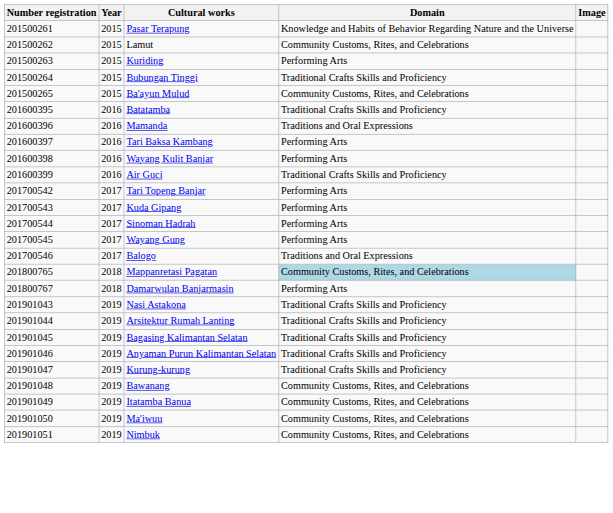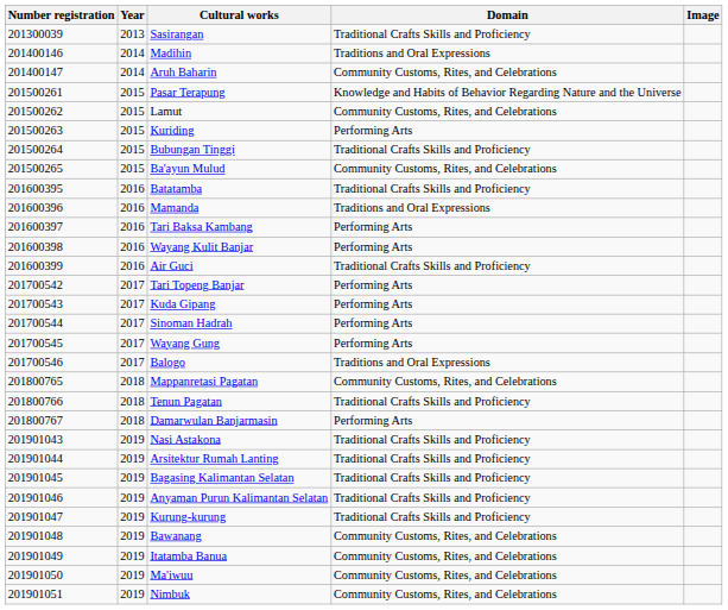 <table class = "wikitable sortable">
 <tr>
 <th>Number registration</th>
 <th>Year</th>
 <th>Cultural works</th>
 <th>Domain</th>
 <th>Image</th>
+</tr>
+<tr>
+<td>201300039</td>
+<td>2013</td>
+<td><a href='#'>Sasirangan</a></td>
+<td>Traditional Crafts Skills and Proficiency</td>
+<td></td>
+</tr>
+<tr>
+<td>201400146</td>
+<td>2014</td>
+<td><a href='#'>Madihin</a></td>
+<td>Traditions and Oral Expressions</td>
+<td></td>
+</tr>
+<tr>
+<td>201400147</td>
+<td>2014</td>
+<td><a href='#'>Aruh Baharin</a></td>
+<td>Community Customs, Rites, and Celebrations</td>
+<td></td>
 </tr>
 <tr>
 <td>201500261</td>
 <td>2015</td>
 <td><a href='#'>Pasar Terapung</a></td>
 <td>Knowledge and Habits of Behavior Regarding Nature and the Universe</td>
 <td></td>
 </tr>
 <tr>
 <td>201500262</td>
 <td>2015</td>
 <td>Lamut</td>
 <td>Community Customs, Rites, and Celebrations</td>
 <td></td>
 </tr>
 <tr>
 <td>201500263</td>
 <td>2015</td>
 <td><a href='#'>Kuriding</a></td>
 <td>Performing Arts</td>
 <td></td>
 </tr>
 <tr>
 <td>201500264</td>
 <td>2015</td>
 <td><a href='#'>Bubungan Tinggi</a></td>
 <td>Traditional Crafts Skills and Proficiency</td>
 <td></td>
 </tr>
 <tr>
 <td>201500265</td>
 <td>2015</td>
 <td><a href='#'>Ba'ayun Mulud</a></td>
 <td>Community Customs, Rites, and Celebrations</td>
 <td></td>
 </tr>
 <tr>
 <td>201600395</td>
 <td>2016</td>
 <td><a href='#'>Batatamba</a></td>
 <td>Traditional Crafts Skills and Proficiency</td>
 </tr>
 <tr>
 <td>201600396</td>
 <td>2016</td>
 <td><a href='#'>Mamanda</a></td>
 <td>Traditions and Oral Expressions</td>
 <td></td>
 </tr>
 <tr>
 <td>201600397</td>
 <td>2016</td>
 <td><a href='#'>Tari Baksa Kambang</a></td>
 <td>Performing Arts</td>
 <td></td>
 </tr>
 <tr>
 <td>201600398</td>
 <td>2016</td>
 <td><a href='#'>Wayang Kulit Banjar</a></td>
 <td>Performing Arts</td>
 <td></td>
 </tr>
 <tr>
 <td>201600399</td>
 <td>2016</td>
 <td><a href='#'>Air Guci</a></td>
 <td>Traditional Crafts Skills and Proficiency</td>
 </tr>
 <tr>
 <td>201700542</td>
 <td>2017</td>
 <td><a href='#'>Tari Topeng Banjar</a></td>
 <td>Performing Arts</td>
 <td></td>
 </tr>
 <tr>
 <td>201700543</td>
 <td>2017</td>
 <td><a href='#'>Kuda Gipang</a></td>
 <td>Performing Arts</td>
 <td></td>
 </tr>
 <tr>
 <td>201700544</td>
 <td>2017</td>
 <td><a href='#'>Sinoman Hadrah</a></td>
 <td>Performing Arts</td>
 <td></td>
 </tr>
 <tr>
 <td>201700545</td>
 <td>2017</td>
 <td><a href='#'>Wayang Gung</a></td>
 <td>Performing Arts</td>
 <td></td>
 </tr>
 <tr>
 <td>201700546</td>
 <td>2017</td>
 <td><a href='#'>Balogo</a></td>
 <td>Traditions and Oral Expressions</td>
 <td></td>
 </tr>
 <tr>
 <td>201800765</td>
 <td>2018</td>
 <td><a href='#'>Mappanretasi Pagatan</a></td>
-<td style="background: lightblue;">Community Customs, Rites, and Celebrations</td>
+<td>Community Customs, Rites, and Celebrations</td>
+<td></td>
+</tr>
+<tr>
+<td>201800766</td>
+<td>2018</td>
+<td><a href='#'>Tenun Pagatan</a></td>
+<td>Traditional Crafts Skills and Proficiency</td>
 <td></td>
 </tr>
 <tr>
 <td>201800767</td>
 <td>2018</td>
 <td><a href='#'>Damarwulan Banjarmasin</a></td>
 <td>Performing Arts</td>
 <td></td>
 </tr>
 <tr>
 <td>201901043</td>
 <td>2019</td>
 <td><a href='#'>Nasi Astakona</a></td>
 <td>Traditional Crafts Skills and Proficiency</td>
 </tr>
 <tr>
 <td>201901044</td>
 <td>2019</td>
 <td><a href='#'>Arsitektur Rumah Lanting</a></td>
 <td>Traditional Crafts Skills and Proficiency</td>
 <td></td>
 </tr>
 <tr>
 <td>201901045</td>
 <td>2019</td>
 <td><a href='#'>Bagasing Kalimantan Selatan</a></td>
 <td>Traditional Crafts Skills and Proficiency</td>
 <td></td>
 </tr>
 <tr>
 <td>201901046</td>
 <td>2019</td>
 <td><a href='#'>Anyaman Purun Kalimantan Selatan</a></td>
 <td>Traditional Crafts Skills and Proficiency</td>
 </tr>
 <tr>
 <td>201901047</td>
 <td>2019</td>
 <td><a href='#'>Kurung-kurung</a></td>
 <td>Traditional Crafts Skills and Proficiency</td>
 <td></td>
 </tr>
 <tr>
 <td>201901048</td>
 <td>2019</td>
 <td><a href='#'>Bawanang</a></td>
 <td>Community Customs, Rites, and Celebrations</td>
 <td></td>
 </tr>
 <tr>
 <td>201901049</td>
 <td>2019</td>
 <td><a href='#'>Itatamba Banua</a></td>
 <td>Community Customs, Rites, and Celebrations</td>
 <td></td>
 </tr>
 <tr>
 <td>201901050</td>
 <td>2019</td>
 <td><a href='#'>Ma'iwuu</a></td>
 <td>Community Customs, Rites, and Celebrations</td>
 <td></td>
 </tr>
 <tr>
 <td>201901051</td>
 <td>2019</td>
 <td><a href='#'>Nimbuk</a></td>
 <td>Community Customs, Rites, and Celebrations</td>
 <td></td>
 </tr>
 </table>
